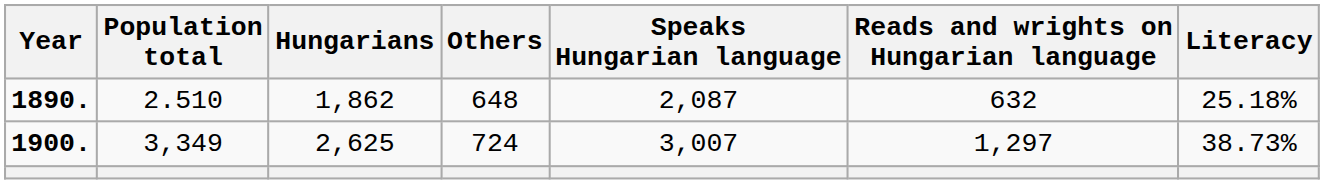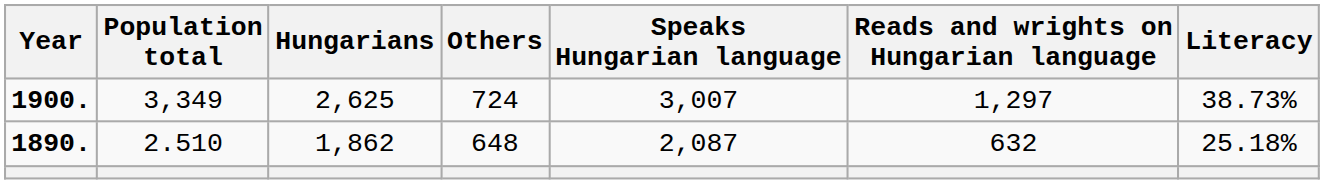 <table class="wikitable" style="text-align:center">
 <tr>
 <th>Year</th>
 <th>Population<br> total</th>
 <th>Hungarians</th>
 <th>Others </th>
 <th>Speaks<br> Hungarian language</th>
 <th>Reads and wrights on<br> Hungarian language</th>
 <th>Literacy <br></th>
 </tr>
 <tr>
+<td><strong>1900.</strong></td>
+<td>3,349</td>
+<td>2,625</td>
+<td>724</td>
+<td>3,007</td>
+<td>1,297</td>
+<td>38.73%</td>
+</tr>
+<tr>
 <td><strong>1890.</strong></td>
 <td>2.510 </td>
 <td>1,862</td>
 <td>648</td>
 <td>2,087</td>
 <td>632</td>
 <td>25.18%</td>
-</tr>
-<tr>
-<td><strong>1900.</strong></td>
-<td>3,349</td>
-<td>2,625</td>
-<td>724</td>
-<td>3,007</td>
-<td>1,297</td>
-<td>38.73%</td>
 </tr>
 <tr>
 <th></th>
 <th></th>
 <th></th>
 <th></th>
 <th></th>
 <th></th>
 <th></th>
 </tr>
 </table>
